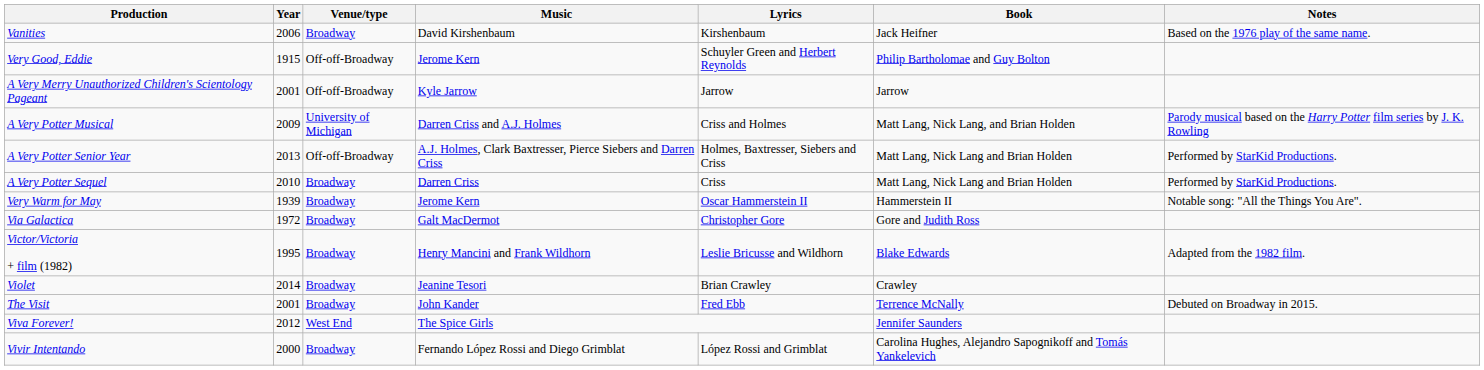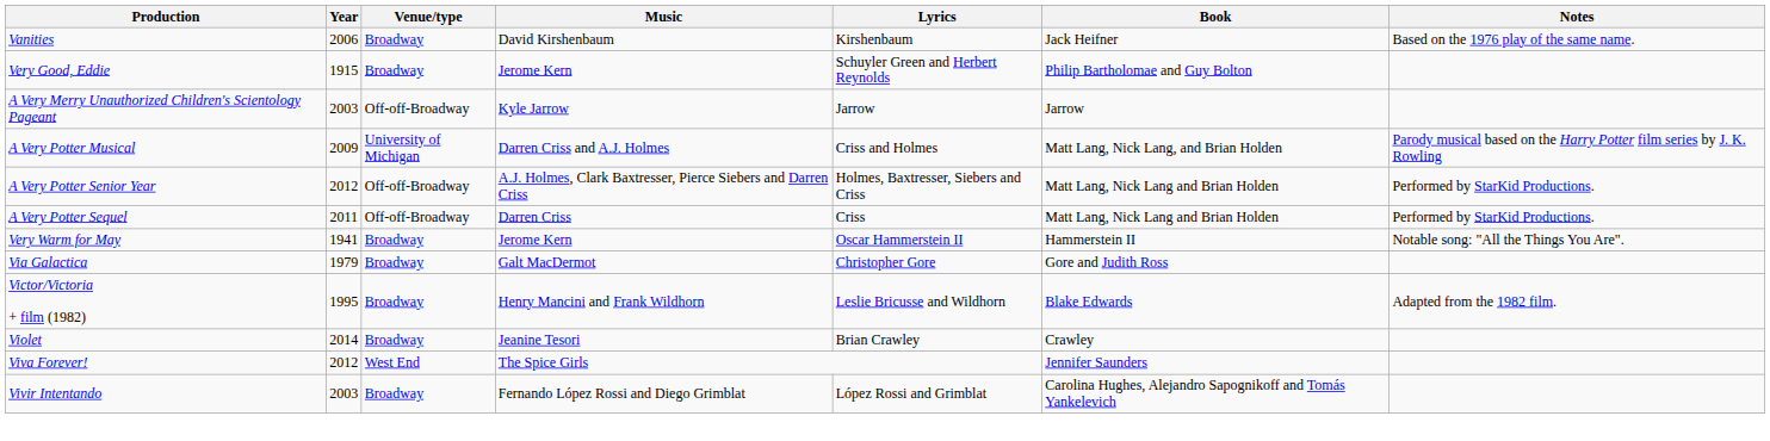 <table class="wikitable sortable">
 <tr>
 <th scope="col">Production</th>
 <th scope="col">Year</th>
 <th scope="col">Venue/type</th>
 <th scope="col">Music</th>
 <th scope="col">Lyrics</th>
 <th scope="col">Book</th>
 <th scope="col">Notes</th>
 </tr>
 <tr>
 <td data-sort-value="Vanities A New Musical"><em><a href='#'>Vanities</a></em></td>
 <td style="text-align: center">2006</td>
 <td><a href='#'>Broadway</a></td>
 <td>David Kirshenbaum</td>
 <td>Kirshenbaum</td>
 <td>Jack Heifner</td>
 <td>Based on the <a href='#'>1976 play of the same name</a>.</td>
 </tr>
 <tr>
 <td data-sort-value="Very Good Eddie"><em><a href='#'>Very Good, Eddie</a></em></td>
 <td style="text-align: center">1915</td>
-<td>Off-off-Broadway</td>
+<td><a href='#'>Broadway</a></td>
 <td><a href='#'>Jerome Kern</a></td>
 <td>Schuyler Green and <a href='#'>Herbert Reynolds</a></td>
 <td><a href='#'>Philip Bartholomae</a> and <a href='#'>Guy Bolton</a></td>
 <td></td>
 </tr>
 <tr>
 <td data-sort-value="Very Merry Unauthorized Childrens Scientology Pageant"><em><a href='#'>A Very Merry Unauthorized Children's Scientology Pageant</a></em></td>
-<td style="text-align: center">2001</td>
+<td style="text-align: center">2003</td>
 <td>Off-off-Broadway</td>
 <td><a href='#'>Kyle Jarrow</a></td>
 <td>Jarrow</td>
 <td>Jarrow</td>
 <td></td>
 </tr>
 <tr>
 <td data-sort-value="Very Potter Musical"><em><a href='#'>A Very Potter Musical</a></em></td>
 <td style="text-align: center">2009</td>
 <td><a href='#'>University of Michigan</a></td>
 <td><a href='#'>Darren Criss</a> and <a href='#'>A.J. Holmes</a></td>
 <td>Criss and Holmes</td>
 <td>Matt Lang, Nick Lang, and Brian Holden</td>
 <td><a href='#'>Parody musical</a> based on the <em><a href='#'>Harry Potter</a></em> <a href='#'>film series</a> by <a href='#'>J. K. Rowling</a></td>
 </tr>
 <tr>
 <td data-sort-value="Very Potter Senior Year"><em><a href='#'>A Very Potter Senior Year</a></em></td>
-<td style="text-align: center">2013</td>
+<td style="text-align: center">2012</td>
 <td>Off-off-Broadway</td>
 <td><a href='#'>A.J. Holmes</a>, Clark Baxtresser, Pierce Siebers and <a href='#'>Darren Criss</a></td>
 <td>Holmes, Baxtresser, Siebers and Criss</td>
 <td>Matt Lang, Nick Lang and Brian Holden</td>
 <td>Performed by <a href='#'>StarKid Productions</a>.</td>
 </tr>
 <tr>
 <td data-sort-value="Very Potter Sequel"><em><a href='#'>A Very Potter Sequel</a></em></td>
-<td style="text-align: center">2010</td>
-<td><a href='#'>Broadway</a></td>
+<td style="text-align: center">2011</td>
+<td>Off-off-Broadway</td>
 <td><a href='#'>Darren Criss</a></td>
 <td>Criss</td>
 <td>Matt Lang, Nick Lang and Brian Holden</td>
 <td>Performed by <a href='#'>StarKid Productions</a>.</td>
 </tr>
 <tr>
 <td><em><a href='#'>Very Warm for May</a></em></td>
-<td style="text-align: center">1939</td>
+<td style="text-align: center">1941</td>
 <td><a href='#'>Broadway</a></td>
 <td><a href='#'>Jerome Kern</a></td>
 <td><a href='#'>Oscar Hammerstein II</a></td>
 <td>Hammerstein II</td>
 <td>Notable song: "All the Things You Are".</td>
 </tr>
 <tr>
 <td><em><a href='#'>Via Galactica</a></em></td>
-<td style="text-align: center">1972</td>
+<td style="text-align: center">1979</td>
 <td><a href='#'>Broadway</a></td>
 <td><a href='#'>Galt MacDermot</a></td>
 <td><a href='#'>Christopher Gore</a></td>
 <td>Gore and <a href='#'>Judith Ross</a></td>
 <td></td>
 </tr>
 <tr>
 <td data-sort-value="Victor Victoria"><em><a href='#'>Victor/Victoria</a></em> <br><br>+ <a href='#'>film</a> (1982)</td>
 <td style="text-align: center">1995</td>
 <td><a href='#'>Broadway</a></td>
 <td><a href='#'>Henry Mancini</a> and <a href='#'>Frank Wildhorn</a></td>
 <td><a href='#'>Leslie Bricusse</a> and Wildhorn</td>
 <td><a href='#'>Blake Edwards</a></td>
 <td>Adapted from the <a href='#'>1982 film</a>.</td>
 </tr>
 <tr>
 <td><em><a href='#'>Violet</a></em></td>
 <td style="text-align: center">2014</td>
 <td><a href='#'>Broadway</a></td>
 <td><a href='#'>Jeanine Tesori</a></td>
 <td>Brian Crawley</td>
 <td>Crawley</td>
 <td></td>
 </tr>
 <tr>
-<td data-sort-value="Visit"><em><a href='#'>The Visit</a></em></td>
-<td style="text-align: center">2001</td>
-<td><a href='#'>Broadway</a></td>
-<td><a href='#'>John Kander</a></td>
-<td><a href='#'>Fred Ebb</a></td>
-<td><a href='#'>Terrence McNally</a></td>
-<td>Debuted on Broadway in 2015.</td>
-</tr>
-<tr>
 <td><em><a href='#'>Viva Forever!</a></em></td>
 <td style="text-align: center">2012</td>
 <td><a href='#'>West End</a></td>
 <td colspan="2"><a href='#'>The Spice Girls</a></td>
 <td><a href='#'>Jennifer Saunders</a></td>
 <td></td>
 </tr>
 <tr>
 <td><em><a href='#'>Vivir Intentando</a></em></td>
-<td style="text-align: center">2000</td>
+<td style="text-align: center">2003</td>
 <td><a href='#'>Broadway</a></td>
 <td>Fernando López Rossi and Diego Grimblat</td>
 <td>López Rossi and Grimblat</td>
 <td>Carolina Hughes, Alejandro Sapognikoff and <a href='#'>Tomás Yankelevich</a></td>
 <td></td>
 </tr>
 </table>
